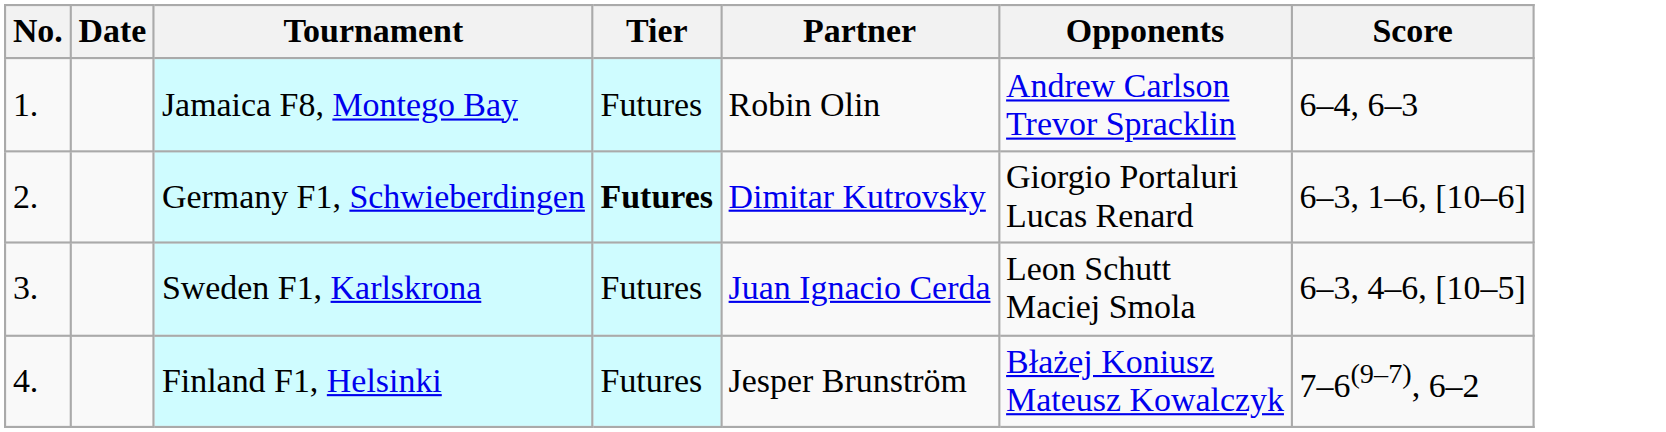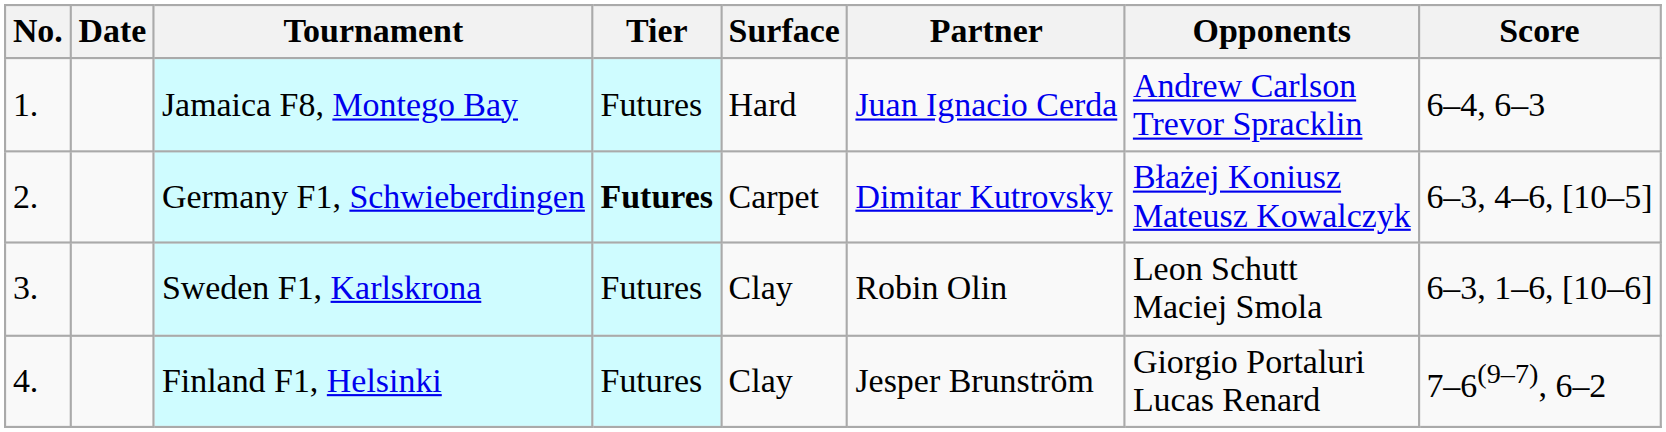 <table class="sortable wikitable">
 <tr>
 <th class="unsortable">No.</th>
 <th>Date</th>
 <th>Tournament</th>
 <th>Tier</th>
+<th>Surface</th>
 <th>Partner</th>
 <th>Opponents</th>
 <th class="unsortable">Score</th>
 </tr>
 <tr>
 <td>1.</td>
 <td></td>
 <td style="background:#cffcff;">Jamaica F8, <a href='#'>Montego Bay</a></td>
 <td style="background:#cffcff;">Futures</td>
-<td> Robin Olin</td>
+<td>Hard</td>
+<td> <a href='#'>Juan Ignacio Cerda</a></td>
 <td> <a href='#'>Andrew Carlson</a><br> <a href='#'>Trevor Spracklin</a></td>
 <td>6–4, 6–3</td>
 </tr>
 <tr>
 <td>2.</td>
 <td></td>
 <td style="background:#cffcff;">Germany F1, <a href='#'>Schwieberdingen</a></td>
 <td style="background:#cffcff;"><strong>Futures</strong></td>
+<td>Carpet</td>
 <td> <a href='#'>Dimitar Kutrovsky</a></td>
-<td> Giorgio Portaluri<br> Lucas Renard</td>
-<td>6–3, 1–6, [10–6]</td>
+<td> <a href='#'>Błażej Koniusz</a><br> <a href='#'>Mateusz Kowalczyk</a></td>
+<td>6–3, 4–6, [10–5]</td>
 </tr>
 <tr>
 <td>3.</td>
 <td></td>
 <td style="background:#cffcff;">Sweden F1, <a href='#'>Karlskrona</a></td>
 <td style="background:#cffcff;">Futures</td>
-<td> <a href='#'>Juan Ignacio Cerda</a></td>
+<td>Clay</td>
+<td> Robin Olin</td>
 <td> Leon Schutt<br> Maciej Smola</td>
-<td>6–3, 4–6, [10–5]</td>
+<td>6–3, 1–6, [10–6]</td>
 </tr>
 <tr>
 <td>4.</td>
 <td></td>
 <td style="background:#cffcff;">Finland F1, <a href='#'>Helsinki</a></td>
 <td style="background:#cffcff;">Futures</td>
+<td>Clay</td>
 <td> Jesper Brunström</td>
-<td> <a href='#'>Błażej Koniusz</a><br> <a href='#'>Mateusz Kowalczyk</a></td>
+<td> Giorgio Portaluri<br> Lucas Renard</td>
 <td>7–6<sup>(9–7)</sup>, 6–2</td>
 </tr>
 </table>
